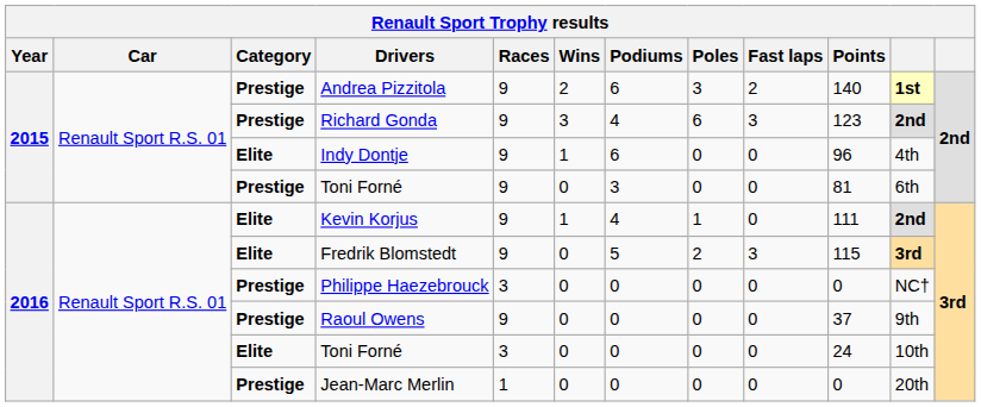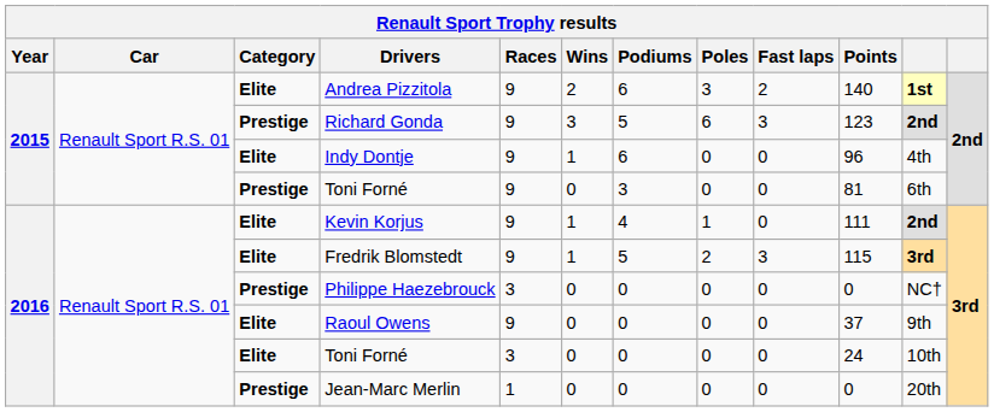 <table class="wikitable">
 <tr>
 <th colspan="12"><small><a href='#'>Renault Sport Trophy</a> results</small></th>
 </tr>
 <tr>
 <th><small>Year</small></th>
 <th><small>Car</small></th>
 <th><small>Category</small></th>
 <th><small>Drivers</small></th>
 <th><small>Races</small></th>
 <th><small>Wins</small></th>
 <th><small>Podiums</small></th>
 <th><small>Poles</small></th>
 <th><small>Fast laps</small></th>
 <th><small>Points</small></th>
 <th><small></small></th>
 <th><small></small></th>
 </tr>
 <tr>
 <th rowspan="4"><strong><small><a href='#'>2015</a></small></strong></th>
 <td rowspan="4"><small><a href='#'>Renault Sport R.S. 01</a></small></td>
-<td><small><strong>Prestige</strong></small></td>
+<td><small><strong>Elite</strong></small></td>
 <td> <small><a href='#'>Andrea Pizzitola</a></small></td>
 <td><small>9</small></td>
 <td><small>2</small></td>
 <td><small>6</small></td>
 <td><small>3</small></td>
 <td><small>2</small></td>
 <td><small>140</small></td>
 <td style="background:#FFFFBF;"><small><strong>1st</strong></small></td>
 <td rowspan="4" style="background:#DFDFDF;"><small><strong>2nd</strong></small></td>
 </tr>
 <tr>
 <td><small><strong>Prestige</strong></small></td>
 <td> <small><a href='#'>Richard Gonda</a></small></td>
 <td><small>9</small></td>
 <td><small>3</small></td>
-<td><small>4</small></td>
+<td><small>5</small></td>
 <td><small>6</small></td>
 <td><small>3</small></td>
 <td><small>123</small></td>
 <td style="background:#DFDFDF;"><small><strong>2nd</strong></small></td>
 </tr>
 <tr>
 <td><small><strong>Elite</strong></small></td>
 <td> <small><a href='#'>Indy Dontje</a></small></td>
 <td><small>9</small></td>
 <td><small>1</small></td>
 <td><small>6</small></td>
 <td><small>0</small></td>
 <td><small>0</small></td>
 <td><small>96</small></td>
 <td><small>4th</small></td>
 </tr>
 <tr>
 <td><small><strong>Prestige</strong></small></td>
 <td> <small>Toni Forné</small></td>
 <td><small>9</small></td>
 <td><small>0</small></td>
 <td><small>3</small></td>
 <td><small>0</small></td>
 <td><small>0</small></td>
 <td><small>81</small></td>
 <td><small>6th</small></td>
 </tr>
 <tr>
 <th rowspan="6"><strong><small><a href='#'>2016</a></small></strong></th>
 <td rowspan="6"><small><a href='#'>Renault Sport R.S. 01</a></small></td>
 <td><small><strong>Elite</strong></small></td>
 <td> <small><a href='#'>Kevin Korjus</a></small></td>
 <td><small>9</small></td>
 <td><small>1</small></td>
 <td><small>4</small></td>
 <td><small>1</small></td>
 <td><small>0</small></td>
 <td><small>111</small></td>
 <td style="background:#DFDFDF;"><small><strong>2nd</strong></small></td>
 <td rowspan="6" style="background:#FFDF9F;"><small><strong>3rd</strong></small></td>
 </tr>
 <tr>
 <td><small><strong>Elite</strong></small></td>
 <td> <small>Fredrik Blomstedt</small></td>
 <td><small>9</small></td>
-<td><small>0</small></td>
+<td><small>1</small></td>
 <td><small>5</small></td>
 <td><small>2</small></td>
 <td><small>3</small></td>
 <td><small>115</small></td>
 <td style="background:#FFDF9F;"><small><strong>3rd</strong></small></td>
 </tr>
 <tr>
 <td><small><strong>Prestige</strong></small></td>
 <td> <small><a href='#'>Philippe Haezebrouck</a></small></td>
 <td><small>3</small></td>
 <td><small>0</small></td>
 <td><small>0</small></td>
 <td><small>0</small></td>
 <td><small>0</small></td>
 <td><small>0</small></td>
 <td><small>NC†</small></td>
 </tr>
 <tr>
-<td><small><strong>Prestige</strong></small></td>
+<td><small><strong>Elite</strong></small></td>
 <td> <small><a href='#'>Raoul Owens</a></small></td>
 <td><small>9</small></td>
 <td><small>0</small></td>
 <td><small>0</small></td>
 <td><small>0</small></td>
 <td><small>0</small></td>
 <td><small>37</small></td>
 <td><small>9th</small></td>
 </tr>
 <tr>
 <td><small><strong>Elite</strong></small></td>
 <td> <small>Toni Forné</small></td>
 <td><small>3</small></td>
 <td><small>0</small></td>
 <td><small>0</small></td>
 <td><small>0</small></td>
 <td><small>0</small></td>
 <td><small>24</small></td>
 <td><small>10th</small></td>
 </tr>
 <tr>
 <td><small><strong>Prestige</strong></small></td>
 <td> <small>Jean-Marc Merlin</small></td>
 <td><small>1</small></td>
 <td><small>0</small></td>
 <td><small>0</small></td>
 <td><small>0</small></td>
 <td><small>0</small></td>
 <td><small>0</small></td>
 <td><small>20th</small></td>
 </tr>
 </table>
